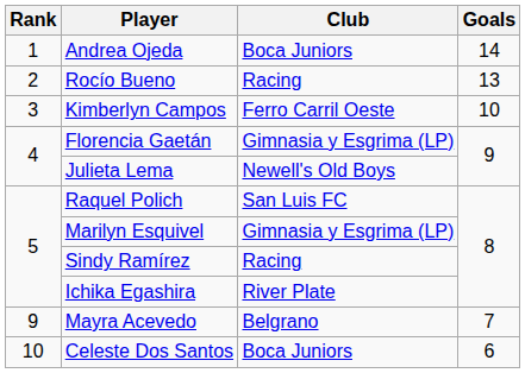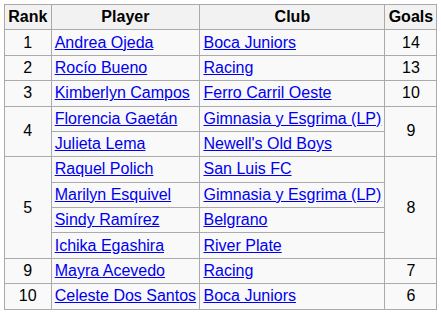 <table class="wikitable" border="1">
 <tr>
 <th>Rank</th>
 <th>Player</th>
 <th>Club</th>
 <th>Goals</th>
 </tr>
 <tr>
 <td align=center>1</td>
 <td> <a href='#'>Andrea Ojeda</a></td>
 <td><a href='#'>Boca Juniors</a></td>
 <td align=center>14</td>
 </tr>
 <tr>
 <td align=center>2</td>
 <td> <a href='#'>Rocío Bueno</a></td>
 <td><a href='#'>Racing</a></td>
 <td align=center>13</td>
 </tr>
 <tr>
 <td align=center>3</td>
 <td> <a href='#'>Kimberlyn Campos</a></td>
 <td><a href='#'>Ferro Carril Oeste</a></td>
 <td align=center>10</td>
 </tr>
 <tr>
 <td align=center rowspan=2>4</td>
 <td> <a href='#'>Florencia Gaetán</a></td>
 <td><a href='#'>Gimnasia y Esgrima (LP)</a></td>
 <td align=center rowspan=2>9</td>
 </tr>
 <tr>
 <td> <a href='#'>Julieta Lema</a></td>
 <td><a href='#'>Newell's Old Boys</a></td>
 </tr>
 <tr>
 <td align=center rowspan=4>5</td>
 <td> <a href='#'>Raquel Polich</a></td>
 <td><a href='#'>San Luis FC</a></td>
 <td align=center rowspan=4>8</td>
 </tr>
 <tr>
 <td> <a href='#'>Marilyn Esquivel</a></td>
 <td><a href='#'>Gimnasia y Esgrima (LP)</a></td>
 </tr>
 <tr>
 <td> <a href='#'>Sindy Ramírez</a></td>
-<td><a href='#'>Racing</a></td>
+<td><a href='#'>Belgrano</a></td>
 </tr>
 <tr>
 <td> <a href='#'>Ichika Egashira</a></td>
 <td><a href='#'>River Plate</a></td>
 </tr>
 <tr>
 <td align=center>9</td>
 <td> <a href='#'>Mayra Acevedo</a></td>
-<td><a href='#'>Belgrano</a></td>
+<td><a href='#'>Racing</a></td>
 <td align=center>7</td>
 </tr>
 <tr>
 <td align=center>10</td>
 <td> <a href='#'>Celeste Dos Santos</a></td>
 <td><a href='#'>Boca Juniors</a></td>
 <td align=center>6</td>
 </tr>
 </table>
